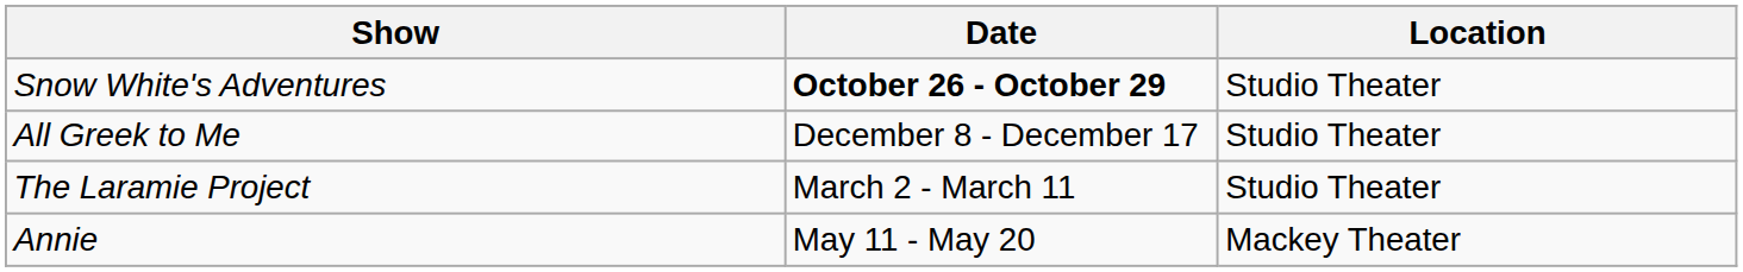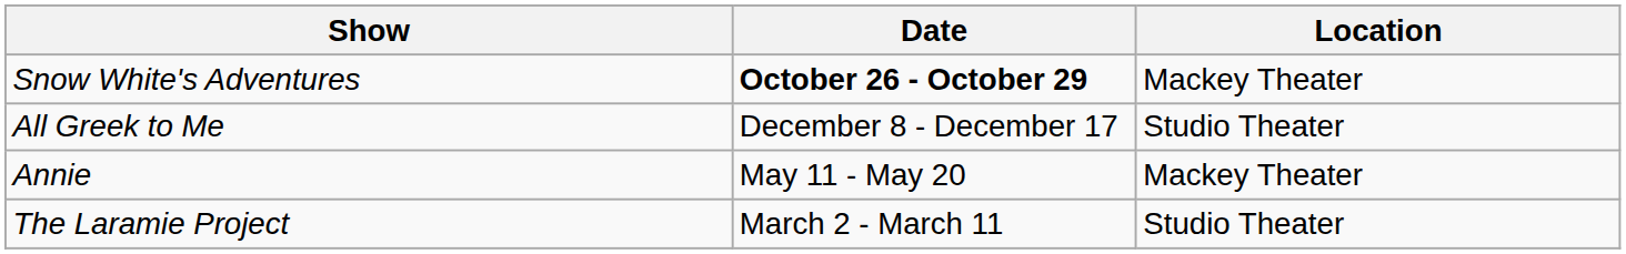 <table class="wikitable" style="font-size:90%; width:60%">
 <tr>
 <th style="width:45%;">Show</th>
 <th style="width:25%;">Date</th>
 <th style="width:30%;">Location</th>
 </tr>
 <tr>
 <td><em>Snow White's Adventures</em></td>
 <td><strong>October 26 - October 29</strong></td>
-<td>Studio Theater</td>
+<td>Mackey Theater</td>
 </tr>
 <tr>
 <td><em>All Greek to Me</em></td>
 <td>December 8 - December 17</td>
 <td>Studio Theater</td>
 </tr>
 <tr>
+<td><em>Annie</em></td>
+<td>May 11 - May 20</td>
+<td>Mackey Theater</td>
+</tr>
+<tr>
 <td><em>The Laramie Project</em></td>
 <td>March 2 - March 11</td>
 <td>Studio Theater</td>
 </tr>
-<tr>
-<td><em>Annie</em></td>
-<td>May 11 - May 20</td>
-<td>Mackey Theater</td>
-</tr>
 </table>
